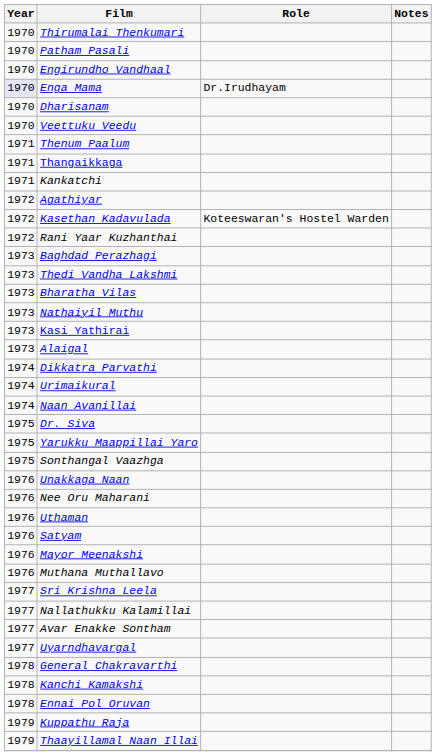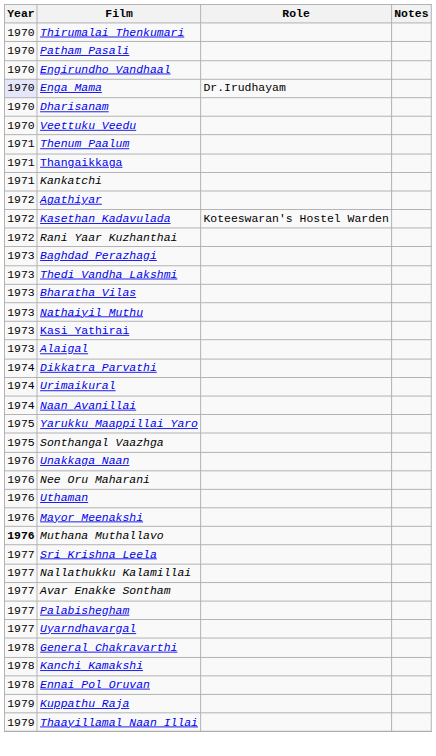 <table class="wikitable sortable">
 <tr>
 <th>Year</th>
 <th>Film</th>
 <th>Role</th>
 <th>Notes</th>
 </tr>
 <tr>
 <td>1970</td>
 <td><em><a href='#'>Thirumalai Thenkumari</a></em></td>
 <td></td>
 <td></td>
 </tr>
 <tr>
 <td>1970</td>
 <td><em><a href='#'>Patham Pasali</a></em></td>
 <td></td>
 <td></td>
 </tr>
 <tr>
 <td>1970</td>
 <td><em><a href='#'>Engirundho Vandhaal</a></em></td>
 <td></td>
 <td></td>
 </tr>
 <tr>
 <td style="background: lavender;">1970</td>
 <td><em><a href='#'>Enga Mama</a></em></td>
 <td>Dr.Irudhayam</td>
 <td></td>
 </tr>
 <tr>
 <td>1970</td>
 <td><em><a href='#'>Dharisanam</a></em></td>
 <td></td>
 <td></td>
 </tr>
 <tr>
 <td>1970</td>
 <td><em><a href='#'>Veettuku Veedu</a></em></td>
 <td></td>
 <td></td>
 </tr>
 <tr>
 <td>1971</td>
 <td><em><a href='#'>Thenum Paalum</a></em></td>
 <td></td>
 <td></td>
 </tr>
 <tr>
 <td>1971</td>
 <td><a href='#'>Thangaikkaga</a></td>
 <td></td>
 <td></td>
 </tr>
 <tr>
 <td>1971</td>
 <td><em>Kankatchi</em></td>
 <td></td>
 <td></td>
 </tr>
 <tr>
 <td>1972</td>
 <td><em><a href='#'>Agathiyar</a></em></td>
 <td></td>
 <td></td>
 </tr>
 <tr>
 <td>1972</td>
 <td><em><a href='#'>Kasethan Kadavulada</a></em></td>
 <td>Koteeswaran's Hostel Warden</td>
 <td></td>
 </tr>
 <tr>
 <td>1972</td>
 <td><em>Rani Yaar Kuzhanthai</em></td>
 <td></td>
 <td></td>
 </tr>
 <tr>
 <td>1973</td>
 <td><em><a href='#'>Baghdad Perazhagi</a></em></td>
 <td></td>
 <td></td>
 </tr>
 <tr>
 <td>1973</td>
 <td><em><a href='#'>Thedi Vandha Lakshmi</a></em></td>
 <td></td>
 <td></td>
 </tr>
 <tr>
 <td>1973</td>
 <td><em><a href='#'>Bharatha Vilas</a></em></td>
 <td></td>
 <td></td>
 </tr>
 <tr>
 <td>1973</td>
 <td><a href='#'><em>Nathaiyil Muthu</em></a></td>
 <td></td>
 <td></td>
 </tr>
 <tr>
 <td>1973</td>
 <td><a href='#'>Kasi Yathirai</a></td>
 <td></td>
 <td></td>
 </tr>
 <tr>
 <td>1973</td>
 <td><a href='#'><em>Alaigal</em></a></td>
 <td></td>
 <td></td>
 </tr>
 <tr>
 <td>1974</td>
 <td><em><a href='#'>Dikkatra Parvathi</a></em></td>
 <td></td>
 <td></td>
 </tr>
 <tr>
 <td>1974</td>
 <td><em><a href='#'>Urimaikural</a></em></td>
 <td></td>
 <td></td>
 </tr>
 <tr>
 <td>1974</td>
 <td><a href='#'><em>Naan Avanillai</em></a></td>
 <td></td>
 <td></td>
 </tr>
 <tr>
 <td>1975</td>
-<td><em><a href='#'>Dr. Siva</a></em></td>
-<td></td>
-<td></td>
-</tr>
-<tr>
-<td>1975</td>
 <td><em><a href='#'>Yarukku Maappillai Yaro</a></em></td>
 <td></td>
 <td></td>
 </tr>
 <tr>
 <td>1975</td>
 <td><em>Sonthangal Vaazhga</em></td>
 <td></td>
 <td></td>
 </tr>
 <tr>
 <td>1976</td>
 <td><em><a href='#'>Unakkaga Naan</a></em></td>
 <td></td>
 <td></td>
 </tr>
 <tr>
 <td>1976</td>
 <td><em>Nee Oru Maharani</em></td>
 <td></td>
 <td></td>
 </tr>
 <tr>
 <td>1976</td>
 <td><a href='#'><em>Uthaman</em></a></td>
 <td></td>
 <td></td>
 </tr>
 <tr>
 <td>1976</td>
-<td><a href='#'><em>Satyam</em></a></td>
-<td></td>
-<td></td>
-</tr>
-<tr>
-<td>1976</td>
 <td><em><a href='#'>Mayor Meenakshi</a></em></td>
 <td></td>
 <td></td>
 </tr>
 <tr>
-<td>1976</td>
+<td><strong>1976</strong></td>
 <td><em>Muthana Muthallavo</em></td>
 <td></td>
 <td></td>
 </tr>
 <tr>
 <td>1977</td>
 <td><a href='#'><em>Sri Krishna Leela</em></a></td>
 <td></td>
 <td></td>
 </tr>
 <tr>
 <td>1977</td>
 <td><em>Nallathukku Kalamillai</em></td>
 <td></td>
 <td></td>
 </tr>
 <tr>
 <td>1977</td>
 <td><em>Avar Enakke Sontham</em></td>
+<td></td>
+<td></td>
+</tr>
+<tr>
+<td>1977</td>
+<td><em><a href='#'>Palabishegham</a></em></td>
 <td></td>
 <td></td>
 </tr>
 <tr>
 <td>1977</td>
 <td><em><a href='#'>Uyarndhavargal</a></em></td>
 <td></td>
 <td></td>
 </tr>
 <tr>
 <td>1978</td>
 <td><em><a href='#'>General Chakravarthi</a></em></td>
 <td></td>
 <td></td>
 </tr>
 <tr>
 <td>1978</td>
 <td><em><a href='#'>Kanchi Kamakshi</a></em></td>
 <td></td>
 <td></td>
 </tr>
 <tr>
 <td>1978</td>
 <td><em><a href='#'>Ennai Pol Oruvan</a></em></td>
 <td></td>
 <td></td>
 </tr>
 <tr>
 <td>1979</td>
 <td><em><a href='#'>Kuppathu Raja</a></em></td>
 <td></td>
 <td></td>
 </tr>
 <tr>
 <td>1979</td>
 <td><em><a href='#'>Thaayillamal Naan Illai</a></em></td>
 <td></td>
 <td></td>
 </tr>
 <tr>
 </tr>
 </table>
